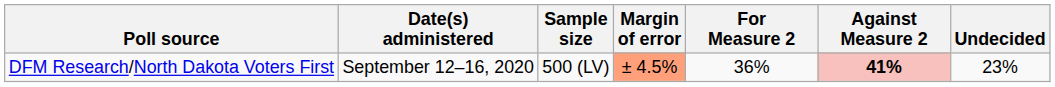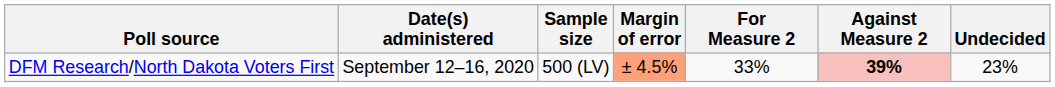 <table class="wikitable" style="font-size:90%;text-align:center;">
 <tr valign=bottom>
 <th>Poll source</th>
 <th>Date(s)<br>administered</th>
 <th>Sample<br>size</th>
 <th>Margin<br>of error</th>
 <th style="width:100px;">For<br>Measure 2</th>
 <th style="width:100px;">Against<br>Measure 2</th>
 <th>Undecided</th>
 </tr>
 <tr>
 <td style="text-align:left;"><a href='#'>DFM Research</a>/<a href='#'>North Dakota Voters First</a></td>
 <td>September 12–16, 2020</td>
 <td>500 (LV)</td>
 <td style="background: lightsalmon;">± 4.5%</td>
-<td>36%</td>
-<td style="background: rgb(248, 193, 190);"><strong>41%</strong></td>
+<td>33%</td>
+<td style="background: rgb(248, 193, 190);"><strong>39%</strong></td>
 <td>23%</td>
 </tr>
 </table>
